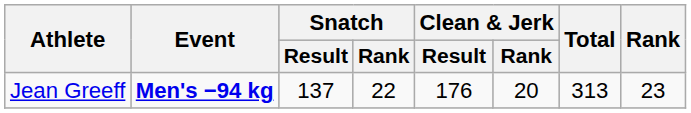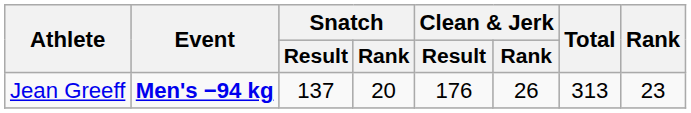 <table class="wikitable" style="font-size:90%">
 <tr>
 <th rowspan="2">Athlete</th>
 <th rowspan="2">Event</th>
 <th colspan="2">Snatch</th>
 <th colspan="2">Clean & Jerk</th>
 <th rowspan="2">Total</th>
 <th rowspan="2">Rank</th>
 </tr>
 <tr style="font-size:95%">
 <th>Result</th>
 <th>Rank</th>
 <th>Result</th>
 <th>Rank</th>
 </tr>
 <tr align=center>
 <td align=left><a href='#'>Jean Greeff</a></td>
 <td align=left><strong><a href='#'>Men's −94 kg</a></strong></td>
 <td>137</td>
-<td>22</td>
+<td>20</td>
 <td>176</td>
-<td>20</td>
+<td>26</td>
 <td>313</td>
 <td>23</td>
 </tr>
 </table>
